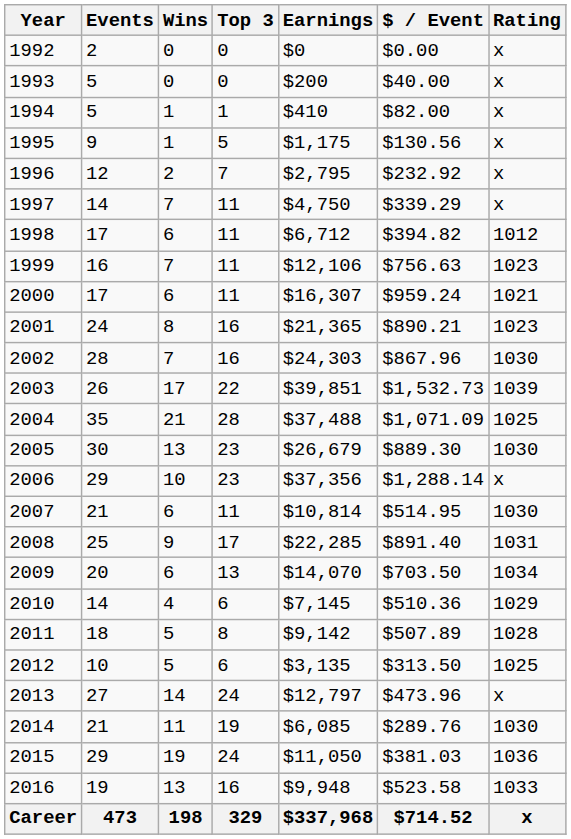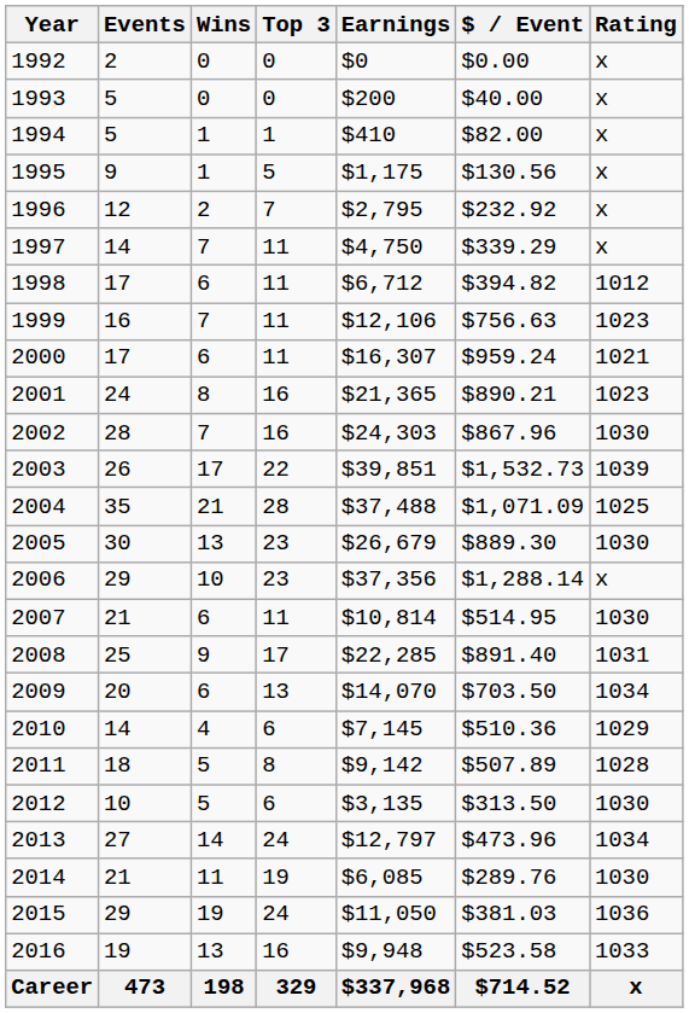 <table class="wikitable sortable">
 <tr>
 <th>Year</th>
 <th>Events</th>
 <th>Wins</th>
 <th>Top 3</th>
 <th>Earnings</th>
 <th>$ / Event</th>
 <th>Rating</th>
 </tr>
 <tr>
 <td>1992</td>
 <td>2</td>
 <td>0</td>
 <td>0</td>
 <td>$0</td>
 <td>$0.00</td>
 <td>x</td>
 </tr>
 <tr>
 <td>1993</td>
 <td>5</td>
 <td>0</td>
 <td>0</td>
 <td>$200</td>
 <td>$40.00</td>
 <td>x</td>
 </tr>
 <tr>
 <td>1994</td>
 <td>5</td>
 <td>1</td>
 <td>1</td>
 <td>$410</td>
 <td>$82.00</td>
 <td>x</td>
 </tr>
 <tr>
 <td>1995</td>
 <td>9</td>
 <td>1</td>
 <td>5</td>
 <td>$1,175</td>
 <td>$130.56</td>
 <td>x</td>
 </tr>
 <tr>
 <td>1996</td>
 <td>12</td>
 <td>2</td>
 <td>7</td>
 <td>$2,795</td>
 <td>$232.92</td>
 <td>x</td>
 </tr>
 <tr>
 <td>1997</td>
 <td>14</td>
 <td>7</td>
 <td>11</td>
 <td>$4,750</td>
 <td>$339.29</td>
 <td>x</td>
 </tr>
 <tr>
 <td>1998</td>
 <td>17</td>
 <td>6</td>
 <td>11</td>
 <td>$6,712</td>
 <td>$394.82</td>
 <td>1012</td>
 </tr>
 <tr>
 <td>1999</td>
 <td>16</td>
 <td>7</td>
 <td>11</td>
 <td>$12,106</td>
 <td>$756.63</td>
 <td>1023</td>
 </tr>
 <tr>
 <td>2000</td>
 <td>17</td>
 <td>6</td>
 <td>11</td>
 <td>$16,307</td>
 <td>$959.24</td>
 <td>1021</td>
 </tr>
 <tr>
 <td>2001</td>
 <td>24</td>
 <td>8</td>
 <td>16</td>
 <td>$21,365</td>
 <td>$890.21</td>
 <td>1023</td>
 </tr>
 <tr>
 <td>2002</td>
 <td>28</td>
 <td>7</td>
 <td>16</td>
 <td>$24,303</td>
 <td>$867.96</td>
 <td>1030</td>
 </tr>
 <tr>
 <td>2003</td>
 <td>26</td>
 <td>17</td>
 <td>22</td>
 <td>$39,851</td>
 <td>$1,532.73</td>
 <td>1039</td>
 </tr>
 <tr>
 <td>2004</td>
 <td>35</td>
 <td>21</td>
 <td>28</td>
 <td>$37,488</td>
 <td>$1,071.09</td>
 <td>1025</td>
 </tr>
 <tr>
 <td>2005</td>
 <td>30</td>
 <td>13</td>
 <td>23</td>
 <td>$26,679</td>
 <td>$889.30</td>
 <td>1030</td>
 </tr>
 <tr>
 <td>2006</td>
 <td>29</td>
 <td>10</td>
 <td>23</td>
 <td>$37,356</td>
 <td>$1,288.14</td>
 <td>x</td>
 </tr>
 <tr>
 <td>2007</td>
 <td>21</td>
 <td>6</td>
 <td>11</td>
 <td>$10,814</td>
 <td>$514.95</td>
 <td>1030</td>
 </tr>
 <tr>
 <td>2008</td>
 <td>25</td>
 <td>9</td>
 <td>17</td>
 <td>$22,285</td>
 <td>$891.40</td>
 <td>1031</td>
 </tr>
 <tr>
 <td>2009</td>
 <td>20</td>
 <td>6</td>
 <td>13</td>
 <td>$14,070</td>
 <td>$703.50</td>
 <td>1034</td>
 </tr>
 <tr>
 <td>2010</td>
 <td>14</td>
 <td>4</td>
 <td>6</td>
 <td>$7,145</td>
 <td>$510.36</td>
 <td>1029</td>
 </tr>
 <tr>
 <td>2011</td>
 <td>18</td>
 <td>5</td>
 <td>8</td>
 <td>$9,142</td>
 <td>$507.89</td>
 <td>1028</td>
 </tr>
 <tr>
 <td>2012</td>
 <td>10</td>
 <td>5</td>
 <td>6</td>
 <td>$3,135</td>
 <td>$313.50</td>
-<td>1025</td>
+<td>1030</td>
 </tr>
 <tr>
 <td>2013</td>
 <td>27</td>
 <td>14</td>
 <td>24</td>
 <td>$12,797</td>
 <td>$473.96</td>
-<td>x</td>
+<td>1034</td>
 </tr>
 <tr>
 <td>2014</td>
 <td>21</td>
 <td>11</td>
 <td>19</td>
 <td>$6,085</td>
 <td>$289.76</td>
 <td>1030</td>
 </tr>
 <tr>
 <td>2015</td>
 <td>29</td>
 <td>19</td>
 <td>24</td>
 <td>$11,050</td>
 <td>$381.03</td>
 <td>1036</td>
 </tr>
 <tr>
 <td>2016</td>
 <td>19</td>
 <td>13</td>
 <td>16</td>
 <td>$9,948</td>
 <td>$523.58</td>
 <td>1033</td>
 </tr>
 <tr>
 <th>Career</th>
 <th>473</th>
 <th>198</th>
 <th>329</th>
 <th>$337,968</th>
 <th>$714.52</th>
 <th>x</th>
 </tr>
 </table>
